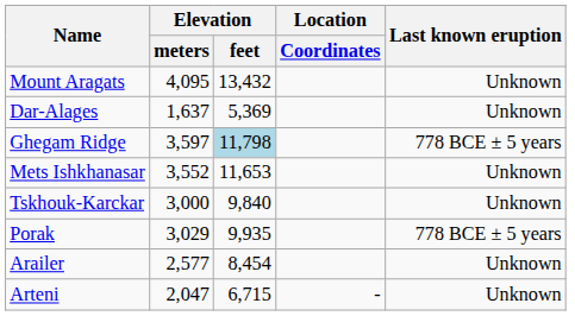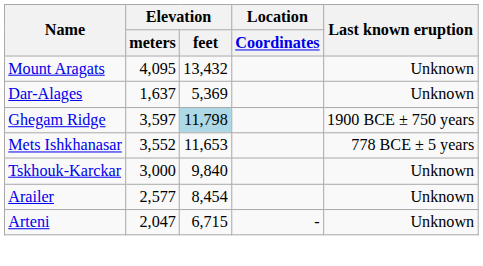 <table class="wikitable">
 <tr>
 <th rowspan="2">Name</th>
 <th colspan ="2">Elevation</th>
 <th>Location</th>
 <th rowspan="2">Last known eruption</th>
 </tr>
 <tr>
 <th>meters</th>
 <th>feet</th>
 <th><a href='#'>Coordinates</a></th>
 </tr>
 <tr align="right">
 <td align="left"><a href='#'>Mount Aragats</a></td>
 <td>4,095</td>
 <td>13,432</td>
 <td></td>
 <td>Unknown</td>
 </tr>
 <tr align="right">
 <td align="left"><a href='#'>Dar-Alages</a></td>
 <td>1,637</td>
 <td>5,369</td>
 <td></td>
 <td>Unknown</td>
 </tr>
 <tr align="right">
 <td align="left"><a href='#'>Ghegam Ridge</a></td>
 <td>3,597</td>
 <td style="background: lightblue;">11,798</td>
 <td></td>
-<td>778 BCE ± 5 years</td>
+<td>1900 BCE ± 750 years</td>
 </tr>
 <tr align="right">
 <td align="left"><a href='#'>Mets Ishkhanasar</a></td>
 <td>3,552</td>
 <td>11,653</td>
 <td></td>
-<td>Unknown</td>
+<td>778 BCE ± 5 years</td>
 </tr>
 <tr align="right">
 <td align="left"><a href='#'>Tskhouk-Karckar</a></td>
 <td>3,000</td>
 <td>9,840</td>
 <td></td>
 <td>Unknown</td>
-</tr>
-<tr align="right">
-<td align="left"><a href='#'>Porak</a></td>
-<td>3,029</td>
-<td>9,935</td>
-<td></td>
-<td>778 BCE ± 5 years</td>
 </tr>
 <tr align="right">
 <td align="left"><a href='#'>Arailer</a></td>
 <td>2,577</td>
 <td>8,454</td>
 <td></td>
 <td>Unknown</td>
 </tr>
 <tr align="right">
 <td align="left"><a href='#'>Arteni</a></td>
 <td>2,047</td>
 <td>6,715</td>
 <td>-</td>
 <td>Unknown</td>
 </tr>
 </table>
